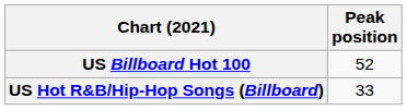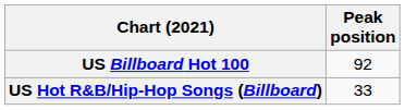 <table class="wikitable sortable plainrowheaders" style="text-align:center">
 <tr>
 <th scope="col">Chart (2021)</th>
 <th scope="col">Peak<br>position</th>
 </tr>
 <tr>
 <th scope="row">US <a href='#'><em>Billboard</em> Hot 100</a></th>
-<td>52</td>
+<td>92</td>
 </tr>
 <tr>
 <th scope="row">US <a href='#'>Hot R&B/Hip-Hop Songs</a> (<em><a href='#'>Billboard</a></em>)</th>
 <td>33</td>
 </tr>
 </table>
